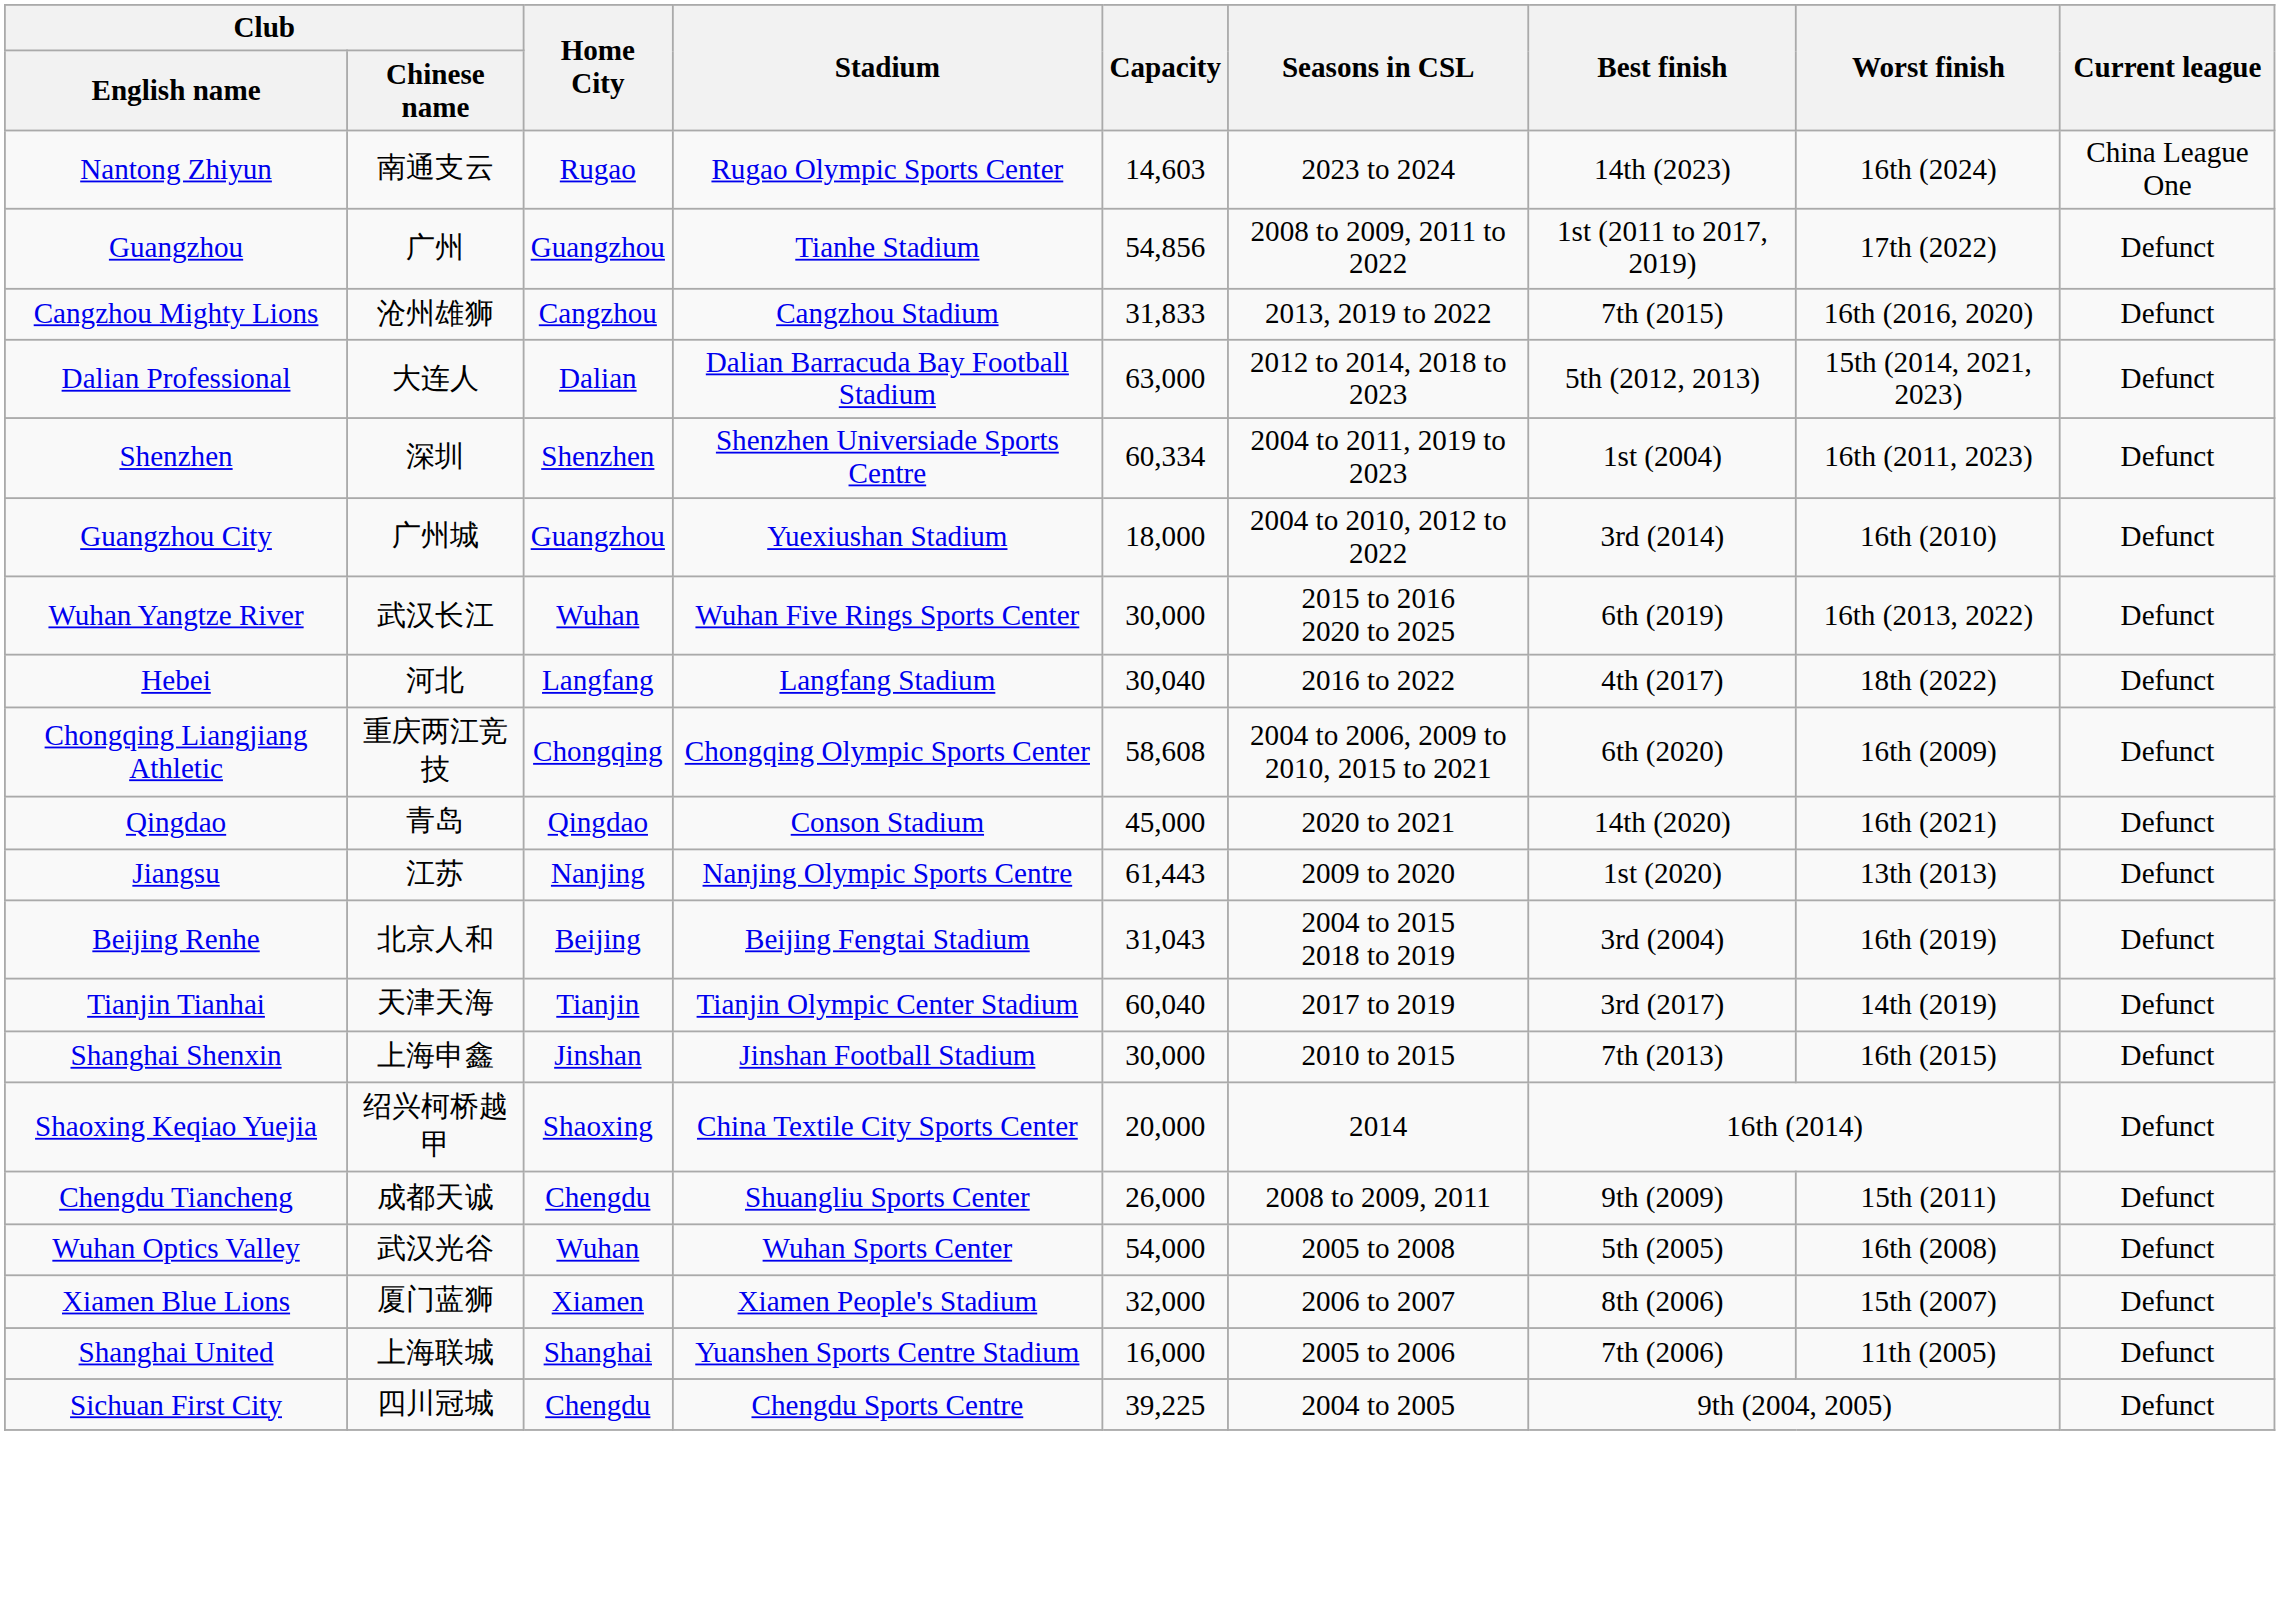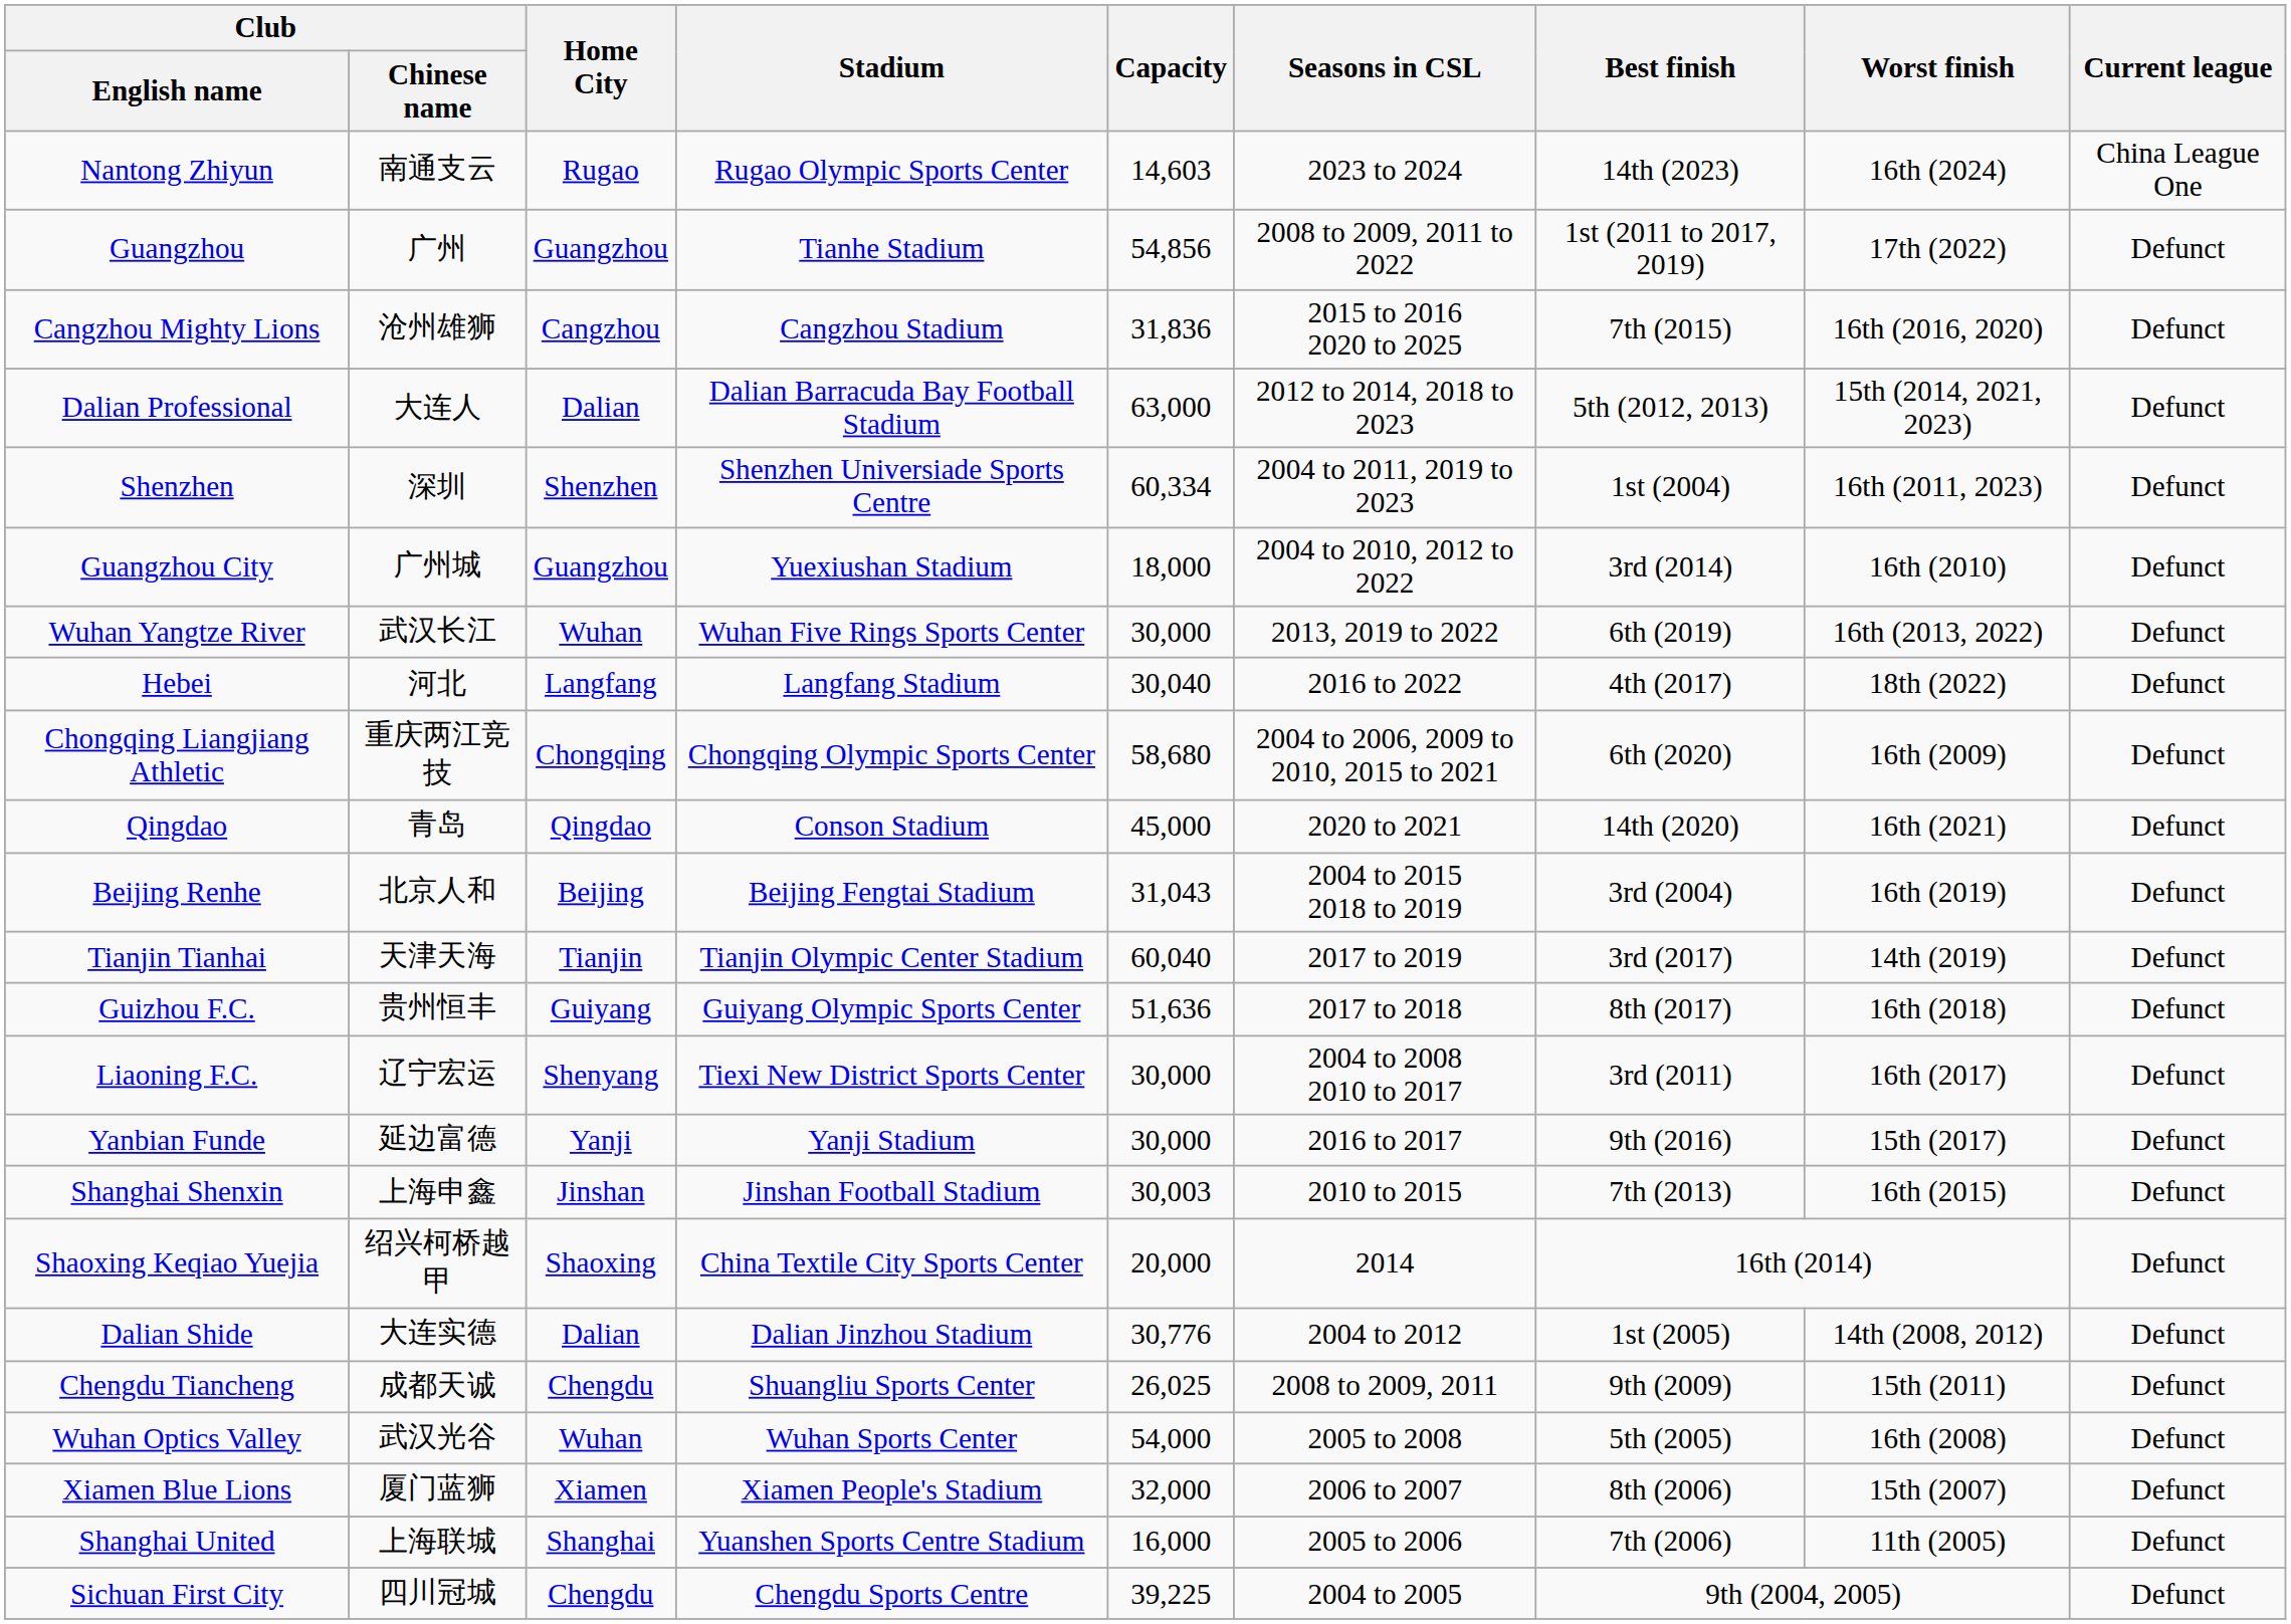 <table class="wikitable sortable" style="text-align:center;">
 <tr>
 <th colspan="2">Club</th>
 <th rowspan="2">Home City</th>
 <th rowspan="2">Stadium</th>
 <th rowspan="2">Capacity</th>
 <th rowspan="2">Seasons in CSL</th>
 <th rowspan="2">Best finish</th>
 <th rowspan="2">Worst finish</th>
 <th rowspan="2">Current league</th>
 </tr>
 <tr>
 <th>English name</th>
 <th>Chinese name</th>
 </tr>
 <tr>
 <td><a href='#'>Nantong Zhiyun</a></td>
 <td>南通支云</td>
 <td><a href='#'>Rugao</a></td>
 <td><a href='#'>Rugao Olympic Sports Center</a></td>
 <td>14,603</td>
 <td>2023 to 2024</td>
 <td>14th (2023)</td>
 <td>16th (2024)</td>
 <td>China League One</td>
 </tr>
 <tr>
 <td><a href='#'>Guangzhou</a></td>
 <td>广州</td>
 <td><a href='#'>Guangzhou</a></td>
 <td><a href='#'>Tianhe Stadium</a></td>
 <td>54,856</td>
 <td>2008 to 2009, 2011 to 2022</td>
 <td>1st (2011 to 2017, 2019)</td>
 <td>17th (2022)</td>
 <td>Defunct</td>
 </tr>
 <tr>
 <td><a href='#'>Cangzhou Mighty Lions</a></td>
 <td>沧州雄狮</td>
 <td><a href='#'>Cangzhou</a></td>
 <td><a href='#'>Cangzhou Stadium</a></td>
-<td>31,833</td>
-<td>2013, 2019 to 2022</td>
+<td>31,836</td>
+<td>2015 to 2016<br>2020 to 2025</td>
 <td>7th (2015)</td>
 <td>16th (2016, 2020)</td>
 <td>Defunct</td>
 </tr>
 <tr>
 <td><a href='#'>Dalian Professional</a></td>
 <td>大连人</td>
 <td><a href='#'>Dalian</a></td>
 <td><a href='#'>Dalian Barracuda Bay Football Stadium</a></td>
 <td>63,000</td>
 <td>2012 to 2014, 2018 to 2023</td>
 <td>5th (2012, 2013)</td>
 <td>15th (2014, 2021, 2023)</td>
 <td>Defunct</td>
 </tr>
 <tr>
 <td><a href='#'>Shenzhen</a></td>
 <td>深圳</td>
 <td><a href='#'>Shenzhen</a></td>
 <td><a href='#'>Shenzhen Universiade Sports Centre</a></td>
 <td>60,334</td>
 <td>2004 to 2011, 2019 to 2023</td>
 <td>1st (2004)</td>
 <td>16th (2011, 2023)</td>
 <td>Defunct</td>
 </tr>
 <tr>
 <td><a href='#'>Guangzhou City</a></td>
 <td>广州城</td>
 <td><a href='#'>Guangzhou</a></td>
 <td><a href='#'>Yuexiushan Stadium</a></td>
 <td>18,000</td>
 <td>2004 to 2010, 2012 to 2022</td>
 <td>3rd (2014)</td>
 <td>16th (2010)</td>
 <td>Defunct</td>
 </tr>
 <tr>
 <td><a href='#'>Wuhan Yangtze River</a></td>
 <td>武汉长江</td>
 <td><a href='#'>Wuhan</a></td>
 <td><a href='#'>Wuhan Five Rings Sports Center</a></td>
 <td>30,000</td>
-<td>2015 to 2016<br>2020 to 2025</td>
+<td>2013, 2019 to 2022</td>
 <td>6th (2019)</td>
 <td>16th (2013, 2022)</td>
 <td>Defunct</td>
 </tr>
 <tr>
 <td><a href='#'>Hebei</a></td>
 <td>河北</td>
 <td><a href='#'>Langfang</a></td>
 <td><a href='#'>Langfang Stadium</a></td>
 <td>30,040</td>
 <td>2016 to 2022</td>
 <td>4th (2017)</td>
 <td>18th (2022)</td>
 <td>Defunct</td>
 </tr>
 <tr>
 <td><a href='#'>Chongqing Liangjiang Athletic</a></td>
 <td>重庆两江竞技</td>
 <td><a href='#'>Chongqing</a></td>
 <td><a href='#'>Chongqing Olympic Sports Center</a></td>
-<td>58,608</td>
+<td>58,680</td>
 <td>2004 to 2006, 2009 to<br>2010, 2015 to 2021</td>
 <td>6th (2020)</td>
 <td>16th (2009)</td>
 <td>Defunct</td>
 </tr>
 <tr>
 <td><a href='#'>Qingdao</a></td>
 <td>青岛</td>
 <td><a href='#'>Qingdao</a></td>
 <td><a href='#'>Conson Stadium</a></td>
 <td>45,000</td>
 <td>2020 to 2021</td>
 <td>14th (2020)</td>
 <td>16th (2021)</td>
-<td>Defunct</td>
-</tr>
-<tr>
-<td><a href='#'>Jiangsu</a></td>
-<td>江苏</td>
-<td><a href='#'>Nanjing</a></td>
-<td><a href='#'>Nanjing Olympic Sports Centre</a></td>
-<td>61,443</td>
-<td>2009 to 2020</td>
-<td>1st (2020)</td>
-<td>13th (2013)</td>
 <td>Defunct</td>
 </tr>
 <tr>
 <td><a href='#'>Beijing Renhe</a></td>
 <td>北京人和</td>
 <td><a href='#'>Beijing</a></td>
 <td><a href='#'>Beijing Fengtai Stadium</a></td>
 <td>31,043</td>
 <td>2004 to 2015<br>2018 to 2019</td>
 <td>3rd (2004)</td>
 <td>16th (2019)</td>
 <td>Defunct</td>
 </tr>
 <tr>
 <td><a href='#'>Tianjin Tianhai</a></td>
 <td>天津天海</td>
 <td><a href='#'>Tianjin</a></td>
 <td><a href='#'>Tianjin Olympic Center Stadium</a></td>
 <td>60,040</td>
 <td>2017 to 2019</td>
 <td>3rd (2017)</td>
 <td>14th (2019)</td>
 <td>Defunct</td>
 </tr>
 <tr>
+<td><a href='#'>Guizhou F.C.</a></td>
+<td>贵州恒丰</td>
+<td><a href='#'>Guiyang</a></td>
+<td><a href='#'>Guiyang Olympic Sports Center</a></td>
+<td>51,636</td>
+<td>2017 to 2018</td>
+<td>8th (2017)</td>
+<td>16th (2018)</td>
+<td>Defunct</td>
+</tr>
+<tr>
+<td><a href='#'>Liaoning F.C.</a></td>
+<td>辽宁宏运</td>
+<td><a href='#'>Shenyang</a></td>
+<td><a href='#'>Tiexi New District Sports Center</a></td>
+<td>30,000</td>
+<td>2004 to 2008<br>2010 to 2017</td>
+<td>3rd (2011)</td>
+<td>16th (2017)</td>
+<td>Defunct</td>
+</tr>
+<tr>
+<td><a href='#'>Yanbian Funde</a></td>
+<td>延边富德</td>
+<td><a href='#'>Yanji</a></td>
+<td><a href='#'>Yanji Stadium</a></td>
+<td>30,000</td>
+<td>2016 to 2017</td>
+<td>9th (2016)</td>
+<td>15th (2017)</td>
+<td>Defunct</td>
+</tr>
+<tr>
 <td><a href='#'>Shanghai Shenxin</a></td>
 <td>上海申鑫</td>
 <td><a href='#'>Jinshan</a></td>
 <td><a href='#'>Jinshan Football Stadium</a></td>
-<td>30,000</td>
+<td>30,003</td>
 <td>2010 to 2015</td>
 <td>7th (2013)</td>
 <td>16th (2015)</td>
 <td>Defunct</td>
 </tr>
 <tr>
 <td><a href='#'>Shaoxing Keqiao Yuejia</a></td>
 <td>绍兴柯桥越甲</td>
 <td><a href='#'>Shaoxing</a></td>
 <td><a href='#'>China Textile City Sports Center</a></td>
 <td>20,000</td>
 <td>2014</td>
 <td colspan=2>16th (2014)</td>
 <td>Defunct</td>
 </tr>
 <tr>
+<td><a href='#'>Dalian Shide</a></td>
+<td>大连实德</td>
+<td><a href='#'>Dalian</a></td>
+<td><a href='#'>Dalian Jinzhou Stadium</a></td>
+<td>30,776</td>
+<td>2004 to 2012</td>
+<td>1st (2005)</td>
+<td>14th (2008, 2012)</td>
+<td>Defunct</td>
+</tr>
+<tr>
 <td><a href='#'>Chengdu Tiancheng</a></td>
 <td>成都天诚</td>
 <td><a href='#'>Chengdu</a></td>
 <td><a href='#'>Shuangliu Sports Center</a></td>
-<td>26,000</td>
+<td>26,025</td>
 <td>2008 to 2009, 2011</td>
 <td>9th (2009)</td>
 <td>15th (2011)</td>
 <td>Defunct</td>
 </tr>
 <tr>
 <td><a href='#'>Wuhan Optics Valley</a></td>
 <td>武汉光谷</td>
 <td><a href='#'>Wuhan</a></td>
 <td><a href='#'>Wuhan Sports Center</a></td>
 <td>54,000</td>
 <td>2005 to 2008</td>
 <td>5th (2005)</td>
 <td>16th (2008)</td>
 <td>Defunct</td>
 </tr>
 <tr>
 <td><a href='#'>Xiamen Blue Lions</a></td>
 <td>厦门蓝狮</td>
 <td><a href='#'>Xiamen</a></td>
 <td><a href='#'>Xiamen People's Stadium</a></td>
 <td>32,000</td>
 <td>2006 to 2007</td>
 <td>8th (2006)</td>
 <td>15th (2007)</td>
 <td>Defunct</td>
 </tr>
 <tr>
 <td><a href='#'>Shanghai United</a></td>
 <td>上海联城</td>
 <td><a href='#'>Shanghai</a></td>
 <td><a href='#'>Yuanshen Sports Centre Stadium</a></td>
 <td>16,000</td>
 <td>2005 to 2006</td>
 <td>7th (2006)</td>
 <td>11th (2005)</td>
 <td>Defunct</td>
 </tr>
 <tr>
 <td><a href='#'>Sichuan First City</a></td>
 <td>四川冠城</td>
 <td><a href='#'>Chengdu</a></td>
 <td><a href='#'>Chengdu Sports Centre</a></td>
 <td>39,225</td>
 <td>2004 to 2005</td>
 <td colspan=2>9th (2004, 2005)</td>
 <td>Defunct</td>
 </tr>
 </table>
